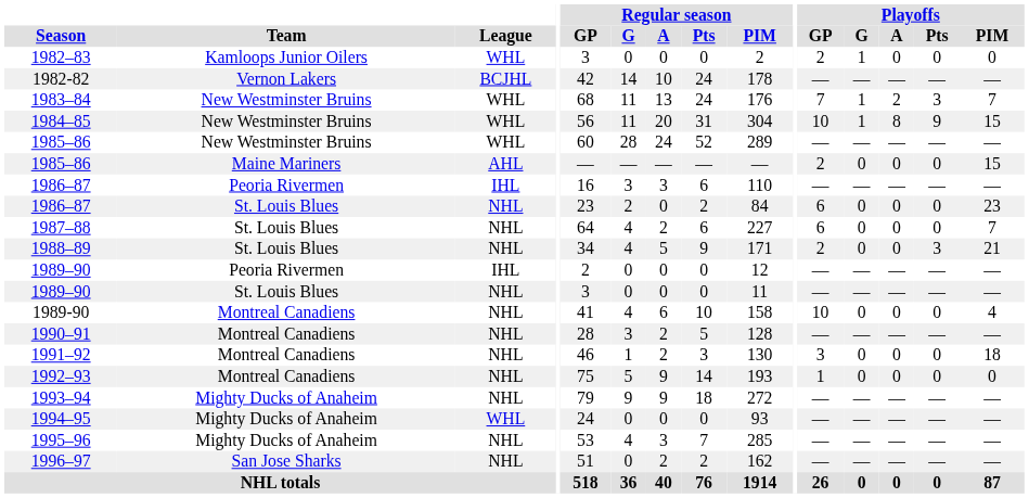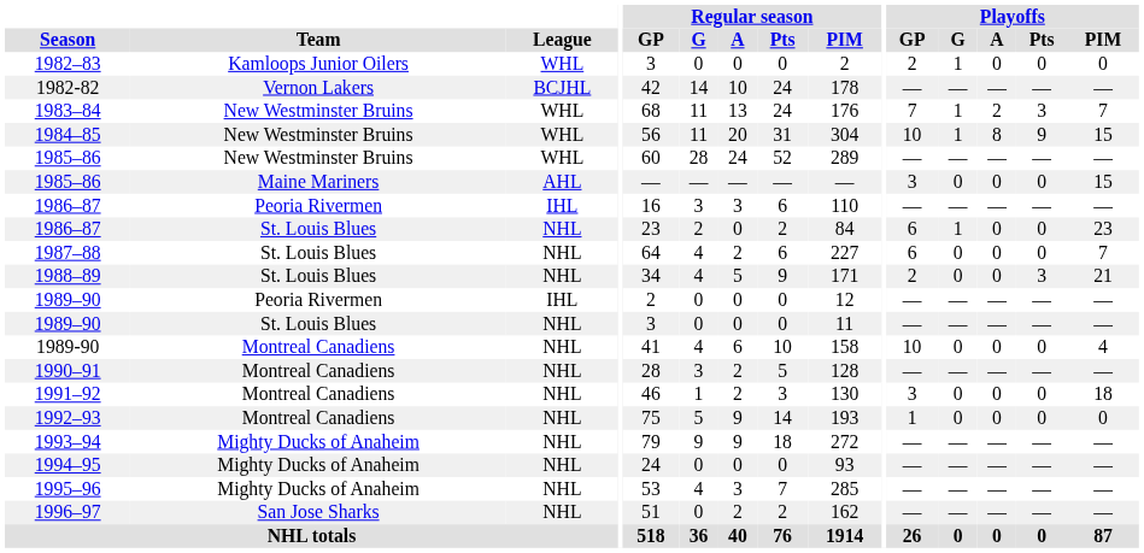 <table border="0" cellpadding="1" cellspacing="0" style="text-align:center; width:60em">
 <tr bgcolor="#e0e0e0">
 <th colspan="3" bgcolor="#ffffff"></th>
 <th rowspan="99" bgcolor="#ffffff"></th>
 <th colspan="5"><a href='#'>Regular season</a></th>
 <th rowspan="99" bgcolor="#ffffff"></th>
 <th colspan="5"><a href='#'>Playoffs</a></th>
 </tr>
 <tr bgcolor="#e0e0e0">
 <th><a href='#'>Season</a></th>
 <th>Team</th>
 <th>League</th>
 <th>GP</th>
 <th><a href='#'>G</a></th>
 <th><a href='#'>A</a></th>
 <th><a href='#'>Pts</a></th>
 <th><a href='#'>PIM</a></th>
 <th>GP</th>
 <th>G</th>
 <th>A</th>
 <th>Pts</th>
 <th>PIM</th>
 </tr>
 <tr>
 <td><a href='#'>1982–83</a></td>
 <td><a href='#'>Kamloops Junior Oilers</a></td>
 <td><a href='#'>WHL</a></td>
 <td>3</td>
 <td>0</td>
 <td>0</td>
 <td>0</td>
 <td>2</td>
 <td>2</td>
 <td>1</td>
 <td>0</td>
 <td>0</td>
 <td>0</td>
 </tr>
 <tr bgcolor="#f0f0f0">
 <td>1982-82</td>
 <td><a href='#'>Vernon Lakers</a></td>
 <td><a href='#'>BCJHL</a></td>
 <td>42</td>
 <td>14</td>
 <td>10</td>
 <td>24</td>
 <td>178</td>
 <td>—</td>
 <td>—</td>
 <td>—</td>
 <td>—</td>
 <td>—</td>
 </tr>
 <tr>
 <td><a href='#'>1983–84</a></td>
 <td><a href='#'>New Westminster Bruins</a></td>
 <td>WHL</td>
 <td>68</td>
 <td>11</td>
 <td>13</td>
 <td>24</td>
 <td>176</td>
 <td>7</td>
 <td>1</td>
 <td>2</td>
 <td>3</td>
 <td>7</td>
 </tr>
 <tr bgcolor="#f0f0f0">
 <td><a href='#'>1984–85</a></td>
 <td>New Westminster Bruins</td>
 <td>WHL</td>
 <td>56</td>
 <td>11</td>
 <td>20</td>
 <td>31</td>
 <td>304</td>
 <td>10</td>
 <td>1</td>
 <td>8</td>
 <td>9</td>
 <td>15</td>
 </tr>
 <tr>
 <td><a href='#'>1985–86</a></td>
 <td>New Westminster Bruins</td>
 <td>WHL</td>
 <td>60</td>
 <td>28</td>
 <td>24</td>
 <td>52</td>
 <td>289</td>
 <td>—</td>
 <td>—</td>
 <td>—</td>
 <td>—</td>
 <td>—</td>
 </tr>
 <tr bgcolor="#f0f0f0">
 <td><a href='#'>1985–86</a></td>
 <td><a href='#'>Maine Mariners</a></td>
 <td><a href='#'>AHL</a></td>
 <td>—</td>
 <td>—</td>
 <td>—</td>
 <td>—</td>
 <td>—</td>
-<td>2</td>
+<td>3</td>
 <td>0</td>
 <td>0</td>
 <td>0</td>
 <td>15</td>
 </tr>
 <tr>
 <td><a href='#'>1986–87</a></td>
 <td><a href='#'>Peoria Rivermen</a></td>
 <td><a href='#'>IHL</a></td>
 <td>16</td>
 <td>3</td>
 <td>3</td>
 <td>6</td>
 <td>110</td>
 <td>—</td>
 <td>—</td>
 <td>—</td>
 <td>—</td>
 <td>—</td>
 </tr>
 <tr bgcolor="#f0f0f0">
 <td><a href='#'>1986–87</a></td>
 <td><a href='#'>St. Louis Blues</a></td>
 <td><a href='#'>NHL</a></td>
 <td>23</td>
 <td>2</td>
 <td>0</td>
 <td>2</td>
 <td>84</td>
 <td>6</td>
-<td>0</td>
+<td>1</td>
 <td>0</td>
 <td>0</td>
 <td>23</td>
 </tr>
 <tr>
 <td><a href='#'>1987–88</a></td>
 <td>St. Louis Blues</td>
 <td>NHL</td>
 <td>64</td>
 <td>4</td>
 <td>2</td>
 <td>6</td>
 <td>227</td>
 <td>6</td>
 <td>0</td>
 <td>0</td>
 <td>0</td>
 <td>7</td>
 </tr>
 <tr bgcolor="#f0f0f0">
 <td><a href='#'>1988–89</a></td>
 <td>St. Louis Blues</td>
 <td>NHL</td>
 <td>34</td>
 <td>4</td>
 <td>5</td>
 <td>9</td>
 <td>171</td>
 <td>2</td>
 <td>0</td>
 <td>0</td>
 <td>3</td>
 <td>21</td>
 </tr>
 <tr>
 <td><a href='#'>1989–90</a></td>
 <td>Peoria Rivermen</td>
 <td>IHL</td>
 <td>2</td>
 <td>0</td>
 <td>0</td>
 <td>0</td>
 <td>12</td>
 <td>—</td>
 <td>—</td>
 <td>—</td>
 <td>—</td>
 <td>—</td>
 </tr>
 <tr bgcolor="#f0f0f0">
 <td><a href='#'>1989–90</a></td>
 <td>St. Louis Blues</td>
 <td>NHL</td>
 <td>3</td>
 <td>0</td>
 <td>0</td>
 <td>0</td>
 <td>11</td>
 <td>—</td>
 <td>—</td>
 <td>—</td>
 <td>—</td>
 <td>—</td>
 </tr>
 <tr>
 <td>1989-90</td>
 <td><a href='#'>Montreal Canadiens</a></td>
 <td>NHL</td>
 <td>41</td>
 <td>4</td>
 <td>6</td>
 <td>10</td>
 <td>158</td>
 <td>10</td>
 <td>0</td>
 <td>0</td>
 <td>0</td>
 <td>4</td>
 </tr>
 <tr bgcolor="#f0f0f0">
 <td><a href='#'>1990–91</a></td>
 <td>Montreal Canadiens</td>
 <td>NHL</td>
 <td>28</td>
 <td>3</td>
 <td>2</td>
 <td>5</td>
 <td>128</td>
 <td>—</td>
 <td>—</td>
 <td>—</td>
 <td>—</td>
 <td>—</td>
 </tr>
 <tr>
 <td><a href='#'>1991–92</a></td>
 <td>Montreal Canadiens</td>
 <td>NHL</td>
 <td>46</td>
 <td>1</td>
 <td>2</td>
 <td>3</td>
 <td>130</td>
 <td>3</td>
 <td>0</td>
 <td>0</td>
 <td>0</td>
 <td>18</td>
 </tr>
 <tr bgcolor="#f0f0f0">
 <td><a href='#'>1992–93</a></td>
 <td>Montreal Canadiens</td>
 <td>NHL</td>
 <td>75</td>
 <td>5</td>
 <td>9</td>
 <td>14</td>
 <td>193</td>
 <td>1</td>
 <td>0</td>
 <td>0</td>
 <td>0</td>
 <td>0</td>
 </tr>
 <tr>
 <td><a href='#'>1993–94</a></td>
 <td><a href='#'>Mighty Ducks of Anaheim</a></td>
 <td>NHL</td>
 <td>79</td>
 <td>9</td>
 <td>9</td>
 <td>18</td>
 <td>272</td>
 <td>—</td>
 <td>—</td>
 <td>—</td>
 <td>—</td>
 <td>—</td>
 </tr>
 <tr bgcolor="#f0f0f0">
 <td><a href='#'>1994–95</a></td>
 <td>Mighty Ducks of Anaheim</td>
-<td><a href='#'>WHL</a></td>
+<td>NHL</td>
 <td>24</td>
 <td>0</td>
 <td>0</td>
 <td>0</td>
 <td>93</td>
 <td>—</td>
 <td>—</td>
 <td>—</td>
 <td>—</td>
 <td>—</td>
 </tr>
 <tr>
 <td><a href='#'>1995–96</a></td>
 <td>Mighty Ducks of Anaheim</td>
 <td>NHL</td>
 <td>53</td>
 <td>4</td>
 <td>3</td>
 <td>7</td>
 <td>285</td>
 <td>—</td>
 <td>—</td>
 <td>—</td>
 <td>—</td>
 <td>—</td>
 </tr>
 <tr bgcolor="#f0f0f0">
 <td><a href='#'>1996–97</a></td>
 <td><a href='#'>San Jose Sharks</a></td>
 <td>NHL</td>
 <td>51</td>
 <td>0</td>
 <td>2</td>
 <td>2</td>
 <td>162</td>
 <td>—</td>
 <td>—</td>
 <td>—</td>
 <td>—</td>
 <td>—</td>
 </tr>
 <tr bgcolor="#e0e0e0">
 <th colspan="3">NHL totals</th>
 <th>518</th>
 <th>36</th>
 <th>40</th>
 <th>76</th>
 <th>1914</th>
 <th>26</th>
 <th>0</th>
 <th>0</th>
 <th>0</th>
 <th>87</th>
 </tr>
 </table>
